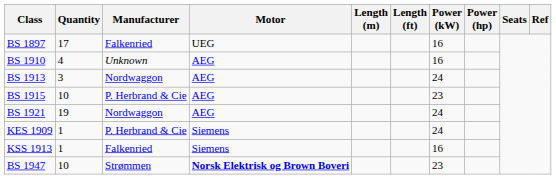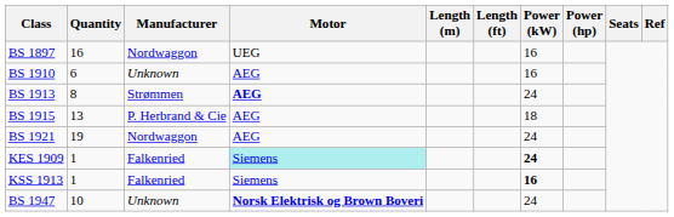 <table class="wikitable sortable">
 <tr>
 <th>Class</th>
 <th>Quantity</th>
 <th>Manufacturer</th>
 <th>Motor</th>
 <th>Length<br>(m)</th>
 <th>Length<br>(ft)</th>
 <th>Power<br>(kW)</th>
 <th>Power<br>(hp)</th>
 <th>Seats</th>
 <th>Ref</th>
 </tr>
 <tr>
 <td><a href='#'>BS 1897</a></td>
-<td>17</td>
-<td><a href='#'>Falkenried</a></td>
+<td>16</td>
+<td><a href='#'>Nordwaggon</a></td>
 <td>UEG</td>
 <td></td>
 <td></td>
 <td>16</td>
 <td></td>
 </tr>
 <tr>
 <td><a href='#'>BS 1910</a></td>
-<td>4</td>
+<td>6</td>
 <td><em>Unknown</em></td>
 <td><a href='#'>AEG</a></td>
 <td></td>
 <td></td>
 <td>16</td>
 <td></td>
 </tr>
 <tr>
 <td><a href='#'>BS 1913</a></td>
-<td>3</td>
-<td><a href='#'>Nordwaggon</a></td>
-<td><a href='#'>AEG</a></td>
+<td>8</td>
+<td><a href='#'>Strømmen</a></td>
+<td><strong><a href='#'>AEG</a></strong></td>
 <td></td>
 <td></td>
 <td>24</td>
 <td></td>
 </tr>
 <tr>
 <td><a href='#'>BS 1915</a></td>
-<td>10</td>
+<td>13</td>
 <td><a href='#'>P. Herbrand & Cie</a></td>
 <td><a href='#'>AEG</a></td>
 <td></td>
 <td></td>
-<td>23</td>
+<td>18</td>
 <td></td>
 </tr>
 <tr>
 <td><a href='#'>BS 1921</a></td>
 <td>19</td>
 <td><a href='#'>Nordwaggon</a></td>
 <td><a href='#'>AEG</a></td>
 <td></td>
 <td></td>
 <td>24</td>
 <td></td>
 </tr>
 <tr>
 <td><a href='#'>KES 1909</a></td>
 <td>1</td>
-<td><a href='#'>P. Herbrand & Cie</a></td>
-<td><a href='#'>Siemens</a></td>
+<td><a href='#'>Falkenried</a></td>
+<td style="background: paleturquoise;"><a href='#'>Siemens</a></td>
 <td></td>
 <td></td>
-<td>24</td>
+<td><strong>24</strong></td>
 <td></td>
 </tr>
 <tr>
 <td><a href='#'>KSS 1913</a></td>
 <td>1</td>
 <td><a href='#'>Falkenried</a></td>
 <td><a href='#'>Siemens</a></td>
 <td></td>
 <td></td>
-<td>16</td>
+<td><strong>16</strong></td>
 <td></td>
 </tr>
 <tr>
 <td><a href='#'>BS 1947</a></td>
 <td>10</td>
-<td><a href='#'>Strømmen</a></td>
+<td><em>Unknown</em></td>
 <td><strong><a href='#'>Norsk Elektrisk og Brown Boveri</a></strong></td>
 <td></td>
 <td></td>
-<td>23</td>
+<td>24</td>
 <td></td>
 </tr>
 </table>
